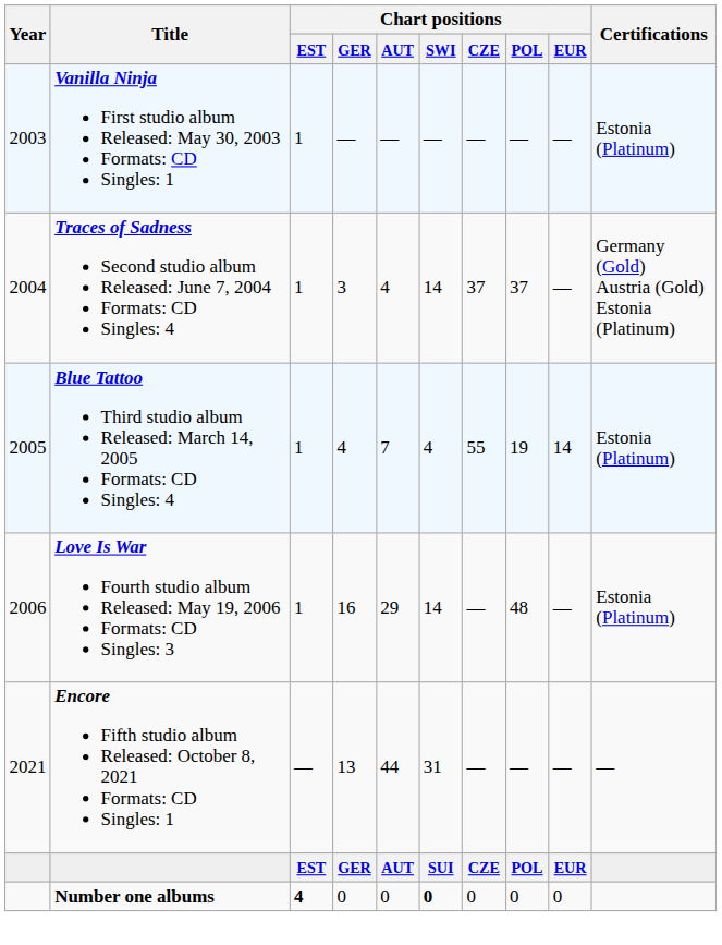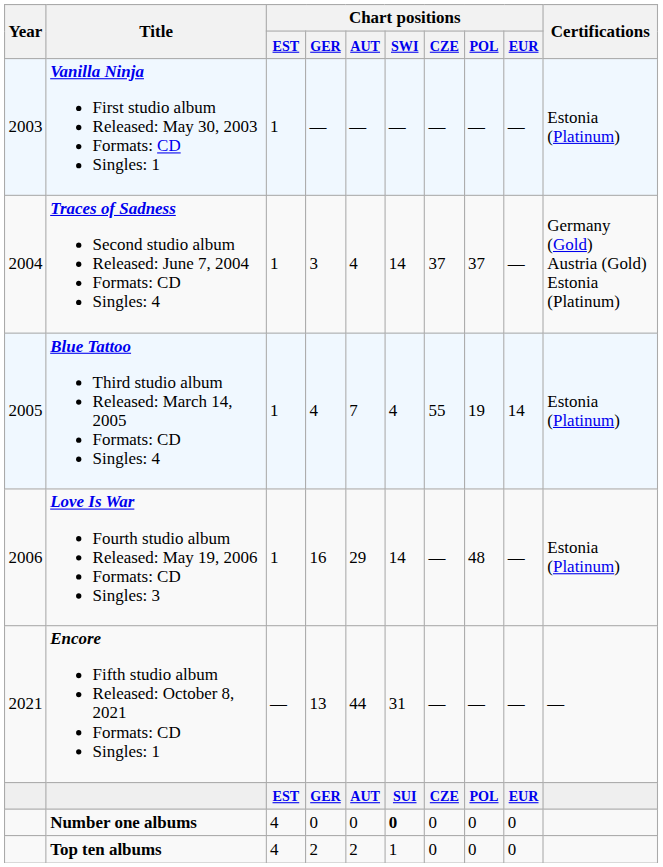 <table class="wikitable"|width=100%>
 <tr bgcolor="#CCCCCC">
 <th width="20" rowspan="2">Year</th>
 <th width="200" rowspan="2">Title</th>
 <th colspan="7">Chart positions</th>
 <th width="100" rowspan="2">Certifications</th>
 </tr>
 <tr bgcolor="#DDDDDD">
 <th width="30"><small><a href='#'>EST</a></small></th>
 <th width="30"><small><a href='#'>GER</a></small><br></th>
 <th width="30"><small><a href='#'>AUT</a></small><br></th>
 <th width="30"><small><a href='#'>SWI</a></small><br></th>
 <th width="30"><small><a href='#'>CZE</a></small></th>
 <th width="30"><small><a href='#'>POL</a></small><br></th>
 <th width="30"><small><a href='#'>EUR</a></small></th>
 </tr>
 <tr bgcolor="#F0F8FF">
 <td>2003</td>
 <td><strong><em><a href='#'>Vanilla Ninja</a></em></strong><br><ul><li>First studio album</li><li>Released: May 30, 2003</li><li>Formats: <a href='#'>CD</a></li><li>Singles: 1</li></ul></td>
 <td>1</td>
 <td>—</td>
 <td>—</td>
 <td>—</td>
 <td>—</td>
 <td>—</td>
 <td>—</td>
 <td>Estonia (<a href='#'>Platinum</a>)</td>
 </tr>
 <tr>
 <td>2004</td>
 <td><strong><em><a href='#'>Traces of Sadness</a></em></strong><br><ul><li>Second studio album</li><li>Released: June 7, 2004</li><li>Formats: CD</li><li>Singles: 4</li></ul></td>
 <td>1</td>
 <td>3</td>
 <td>4</td>
 <td>14</td>
 <td>37</td>
 <td>37</td>
 <td>—</td>
 <td>Germany (<a href='#'>Gold</a>)<br>Austria (Gold)<br>Estonia (Platinum)</td>
 </tr>
 <tr bgcolor="#F0F8FF">
 <td>2005</td>
 <td><strong><em><a href='#'>Blue Tattoo</a></em></strong><br><ul><li>Third studio album</li><li>Released: March 14, 2005</li><li>Formats: CD</li><li>Singles: 4</li></ul></td>
 <td>1</td>
 <td>4</td>
 <td>7</td>
 <td>4</td>
 <td>55</td>
 <td>19</td>
 <td>14</td>
 <td>Estonia (<a href='#'>Platinum</a>)</td>
 </tr>
 <tr>
 <td>2006</td>
 <td><strong><em><a href='#'>Love Is War</a></em></strong><br><ul><li>Fourth studio album</li><li>Released: May 19, 2006</li><li>Formats: CD</li><li>Singles: 3</li></ul></td>
 <td>1</td>
 <td>16</td>
 <td>29</td>
 <td>14</td>
 <td>—</td>
 <td>48</td>
 <td>—</td>
 <td>Estonia (<a href='#'>Platinum</a>)</td>
 </tr>
 <tr>
 <td>2021</td>
 <td><strong><em>Encore</em></strong><br><ul><li>Fifth studio album</li><li>Released: October 8, 2021</li><li>Formats: CD</li><li>Singles: 1</li></ul></td>
 <td>—</td>
 <td>13</td>
 <td>44</td>
 <td>31</td>
 <td>—</td>
 <td>—</td>
 <td>—</td>
 <td>—</td>
 </tr>
 <tr bgcolor="#CCCCCC">
 <th style="background:#efefef;"></th>
 <th style="background:#efefef;"></th>
 <th width="30"><small><a href='#'>EST</a></small></th>
 <th width="30"><small><a href='#'>GER</a></small></th>
 <th width="30"><small><a href='#'>AUT</a></small></th>
 <th width="30"><small><a href='#'>SUI</a></small></th>
 <th width="30"><small><a href='#'>CZE</a></small></th>
 <th width="30"><small><a href='#'>POL</a></small></th>
 <th width="30"><small><a href='#'>EUR</a></small></th>
 <th style="background:#efefef;"></th>
 </tr>
 <tr>
 <td style="background:#;"></td>
 <td style="background:#;"><strong>Number one albums</strong></td>
-<td style="background:#;"><strong>4</strong></td>
+<td style="background:#;">4</td>
 <td style="background:#;">0</td>
 <td style="background:#;">0</td>
 <td style="background:#;"><strong>0</strong></td>
 <td style="background:#;">0</td>
 <td style="background:#;">0</td>
 <td style="background:#;">0</td>
 <td style="background:#;"></td>
 </tr>
+<tr>
+<td style="background:#;"></td>
+<td style="background:#;"><strong>Top ten albums</strong></td>
+<td style="background:#;">4</td>
+<td style="background:#;">2</td>
+<td style="background:#;">2</td>
+<td style="background:#;">1</td>
+<td style="background:#;">0</td>
+<td style="background:#;">0</td>
+<td style="background:#;">0</td>
+<td style="background:#;"></td>
+</tr>
 </table>
